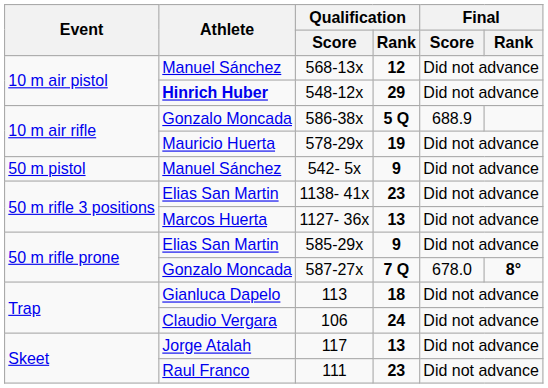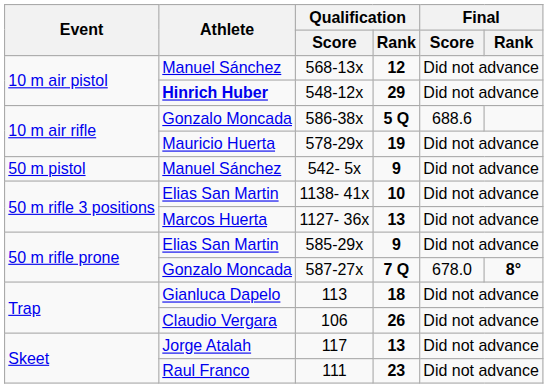 <table class="wikitable" style="font-size:90%">
 <tr>
 <th rowspan="2">Event</th>
 <th rowspan="2">Athlete</th>
 <th colspan="2">Qualification</th>
 <th colspan="2">Final</th>
 </tr>
 <tr>
 <th>Score</th>
 <th>Rank</th>
 <th>Score</th>
 <th>Rank</th>
 </tr>
 <tr>
 <td rowspan=2><a href='#'>10 m air pistol</a></td>
 <td><a href='#'>Manuel Sánchez</a></td>
 <td align=center>568-13x</td>
 <td align=center><strong>12</strong></td>
 <td align=center colspan=2>Did not advance</td>
 </tr>
 <tr>
 <td><strong><a href='#'>Hinrich Huber</a></strong></td>
 <td align=center>548-12x</td>
 <td align=center><strong>29</strong></td>
 <td align=center colspan=2>Did not advance</td>
 </tr>
 <tr>
 <td rowspan=2><a href='#'>10 m air rifle</a></td>
 <td><a href='#'>Gonzalo Moncada</a></td>
 <td align=center>586-38x</td>
 <td align=center><strong>5 Q</strong></td>
-<td align=center>688.9</td>
+<td align=center>688.6</td>
 <td align=center></td>
 </tr>
 <tr>
 <td><a href='#'>Mauricio Huerta</a></td>
 <td align=center>578-29x</td>
 <td align=center><strong>19</strong></td>
 <td align=center colspan=2>Did not advance</td>
 </tr>
 <tr>
 <td><a href='#'>50 m pistol</a></td>
 <td><a href='#'>Manuel Sánchez</a></td>
 <td align=center>542- 5x</td>
 <td align=center><strong>9</strong></td>
 <td align=center colspan=2>Did not advance</td>
 </tr>
 <tr>
 <td rowspan=2><a href='#'>50 m rifle 3 positions</a></td>
 <td><a href='#'>Elias San Martin</a></td>
 <td align=center>1138- 41x</td>
-<td align=center><strong>23</strong></td>
+<td align=center><strong>10</strong></td>
 <td align=center colspan=2>Did not advance</td>
 </tr>
 <tr>
 <td><a href='#'>Marcos Huerta</a></td>
 <td align=center>1127- 36x</td>
 <td align=center><strong>13</strong></td>
 <td align=center colspan=2>Did not advance</td>
 </tr>
 <tr>
 <td rowspan=2><a href='#'>50 m rifle prone</a></td>
 <td><a href='#'>Elias San Martin</a></td>
 <td align=center>585-29x</td>
 <td align=center><strong>9</strong></td>
 <td align=center colspan=2>Did not advance</td>
 </tr>
 <tr>
 <td><a href='#'>Gonzalo Moncada</a></td>
 <td align=center>587-27x</td>
 <td align=center><strong>7 Q</strong></td>
 <td align=center>678.0</td>
 <td align=center colspan=2><strong>8°</strong></td>
 </tr>
 <tr>
 <td rowspan=2><a href='#'>Trap</a></td>
 <td><a href='#'>Gianluca Dapelo</a></td>
 <td align=center>113</td>
 <td align=center><strong>18</strong></td>
 <td align=center colspan=2>Did not advance</td>
 </tr>
 <tr>
 <td><a href='#'>Claudio Vergara</a></td>
 <td align=center>106</td>
-<td align=center><strong>24</strong></td>
+<td align=center><strong>26</strong></td>
 <td align=center colspan=2>Did not advance</td>
 </tr>
 <tr>
 <td rowspan=2><a href='#'>Skeet</a></td>
 <td><a href='#'>Jorge Atalah</a></td>
 <td align=center>117</td>
 <td align=center><strong>13</strong></td>
 <td align=center colspan=2>Did not advance</td>
 </tr>
 <tr>
 <td><a href='#'>Raul Franco</a></td>
 <td align=center>111</td>
 <td align=center><strong>23</strong></td>
 <td align=center colspan=2>Did not advance</td>
 </tr>
 </table>
